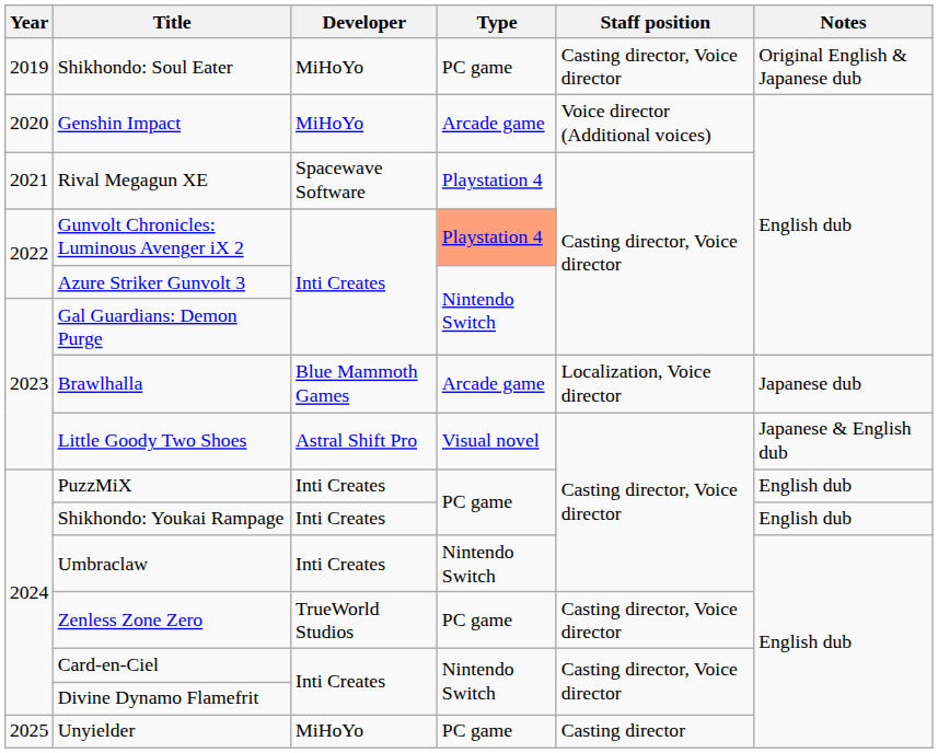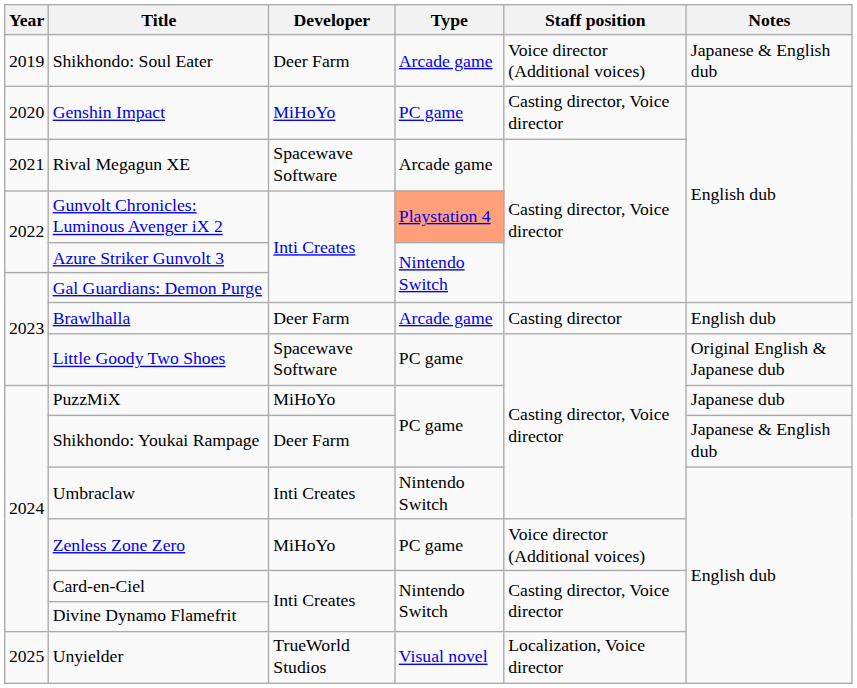 <table class="wikitable" style="font-size:small; margin-right:0px;">
 <tr>
 <th>Year</th>
 <th>Title</th>
 <th>Developer</th>
 <th>Type</th>
 <th>Staff position</th>
 <th>Notes</th>
 </tr>
 <tr>
 <td>2019</td>
 <td>Shikhondo: Soul Eater</td>
-<td>MiHoYo</td>
-<td>PC game</td>
-<td>Casting director, Voice director</td>
-<td>Original English & Japanese dub</td>
+<td>Deer Farm</td>
+<td><a href='#'>Arcade game</a></td>
+<td>Voice director (Additional voices)</td>
+<td>Japanese & English dub</td>
 </tr>
 <tr>
 <td>2020</td>
 <td><a href='#'>Genshin Impact</a></td>
 <td><a href='#'>MiHoYo</a></td>
-<td><a href='#'>Arcade game</a></td>
-<td>Voice director (Additional voices)</td>
+<td><a href='#'>PC game</a></td>
+<td>Casting director, Voice director</td>
 <td rowspan="5">English dub</td>
 </tr>
 <tr>
 <td>2021</td>
 <td>Rival Megagun XE</td>
 <td>Spacewave Software</td>
-<td><a href='#'>Playstation 4</a></td>
+<td>Arcade game</td>
 <td rowspan="4">Casting director, Voice director</td>
 </tr>
 <tr>
 <td rowspan="2">2022</td>
 <td><a href='#'>Gunvolt Chronicles: Luminous Avenger iX 2</a></td>
 <td rowspan="3"><a href='#'>Inti Creates</a></td>
 <td style="background: lightsalmon;"><a href='#'>Playstation 4</a></td>
 </tr>
 <tr>
 <td><a href='#'>Azure Striker Gunvolt 3</a></td>
 <td rowspan="2"><a href='#'>Nintendo Switch</a></td>
 </tr>
 <tr>
 <td rowspan="3">2023</td>
 <td><a href='#'>Gal Guardians: Demon Purge</a></td>
 </tr>
 <tr>
 <td><a href='#'>Brawlhalla</a></td>
-<td><a href='#'>Blue Mammoth Games</a></td>
+<td>Deer Farm</td>
 <td><a href='#'>Arcade game</a></td>
-<td>Localization, Voice director</td>
-<td>Japanese dub</td>
+<td>Casting director</td>
+<td>English dub</td>
 </tr>
 <tr>
 <td><a href='#'>Little Goody Two Shoes</a></td>
-<td><a href='#'>Astral Shift Pro</a></td>
-<td><a href='#'>Visual novel</a></td>
+<td>Spacewave Software</td>
+<td>PC game</td>
 <td rowspan="4">Casting director, Voice director</td>
-<td>Japanese & English dub</td>
+<td>Original English & Japanese dub</td>
 </tr>
 <tr>
 <td rowspan="6">2024</td>
 <td>PuzzMiX</td>
-<td>Inti Creates</td>
+<td>MiHoYo</td>
 <td rowspan="2">PC game</td>
-<td>English dub</td>
+<td>Japanese dub</td>
 </tr>
 <tr>
 <td>Shikhondo: Youkai Rampage</td>
-<td>Inti Creates</td>
-<td>English dub</td>
+<td>Deer Farm</td>
+<td>Japanese & English dub</td>
 </tr>
 <tr>
 <td>Umbraclaw</td>
 <td>Inti Creates</td>
 <td>Nintendo Switch</td>
 <td rowspan="5">English dub</td>
 </tr>
 <tr>
 <td><a href='#'>Zenless Zone Zero</a></td>
-<td>TrueWorld Studios</td>
+<td>MiHoYo</td>
 <td>PC game</td>
-<td>Casting director, Voice director</td>
+<td>Voice director (Additional voices)</td>
 </tr>
 <tr>
 <td>Card-en-Ciel</td>
 <td rowspan="2">Inti Creates</td>
 <td rowspan="2">Nintendo Switch</td>
 <td rowspan="2">Casting director, Voice director</td>
 </tr>
 <tr>
 <td>Divine Dynamo Flamefrit</td>
 </tr>
 <tr>
 <td>2025</td>
 <td>Unyielder</td>
-<td>MiHoYo</td>
-<td>PC game</td>
-<td>Casting director</td>
+<td>TrueWorld Studios</td>
+<td><a href='#'>Visual novel</a></td>
+<td>Localization, Voice director</td>
 </tr>
 </table>
